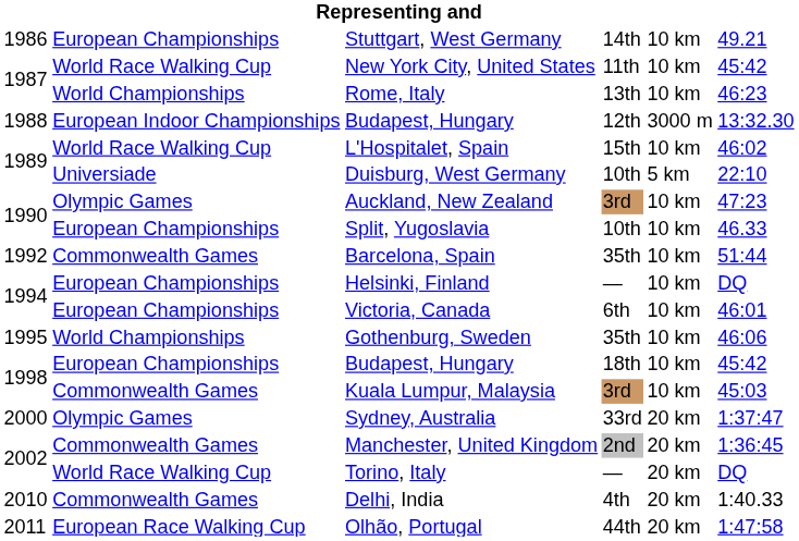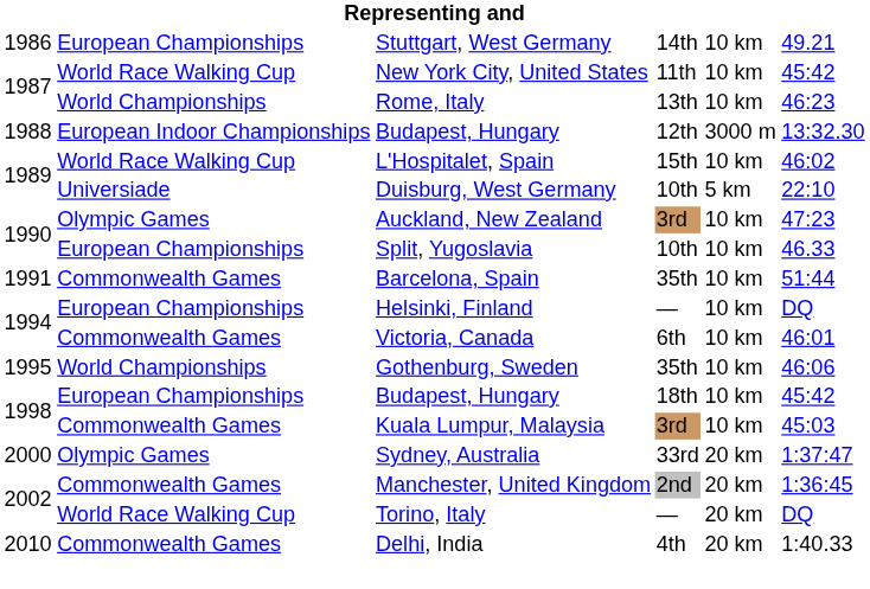 <table>
 <tr>
 <th colspan="6">Representing  and </th>
 </tr>
 <tr>
 <td>1986</td>
 <td><a href='#'>European Championships</a></td>
 <td><a href='#'>Stuttgart</a>, <a href='#'>West Germany</a></td>
 <td>14th</td>
 <td>10 km</td>
 <td><a href='#'>49.21</a></td>
 </tr>
 <tr>
 <td rowspan=2>1987</td>
 <td><a href='#'>World Race Walking Cup</a></td>
 <td><a href='#'>New York City</a>, <a href='#'>United States</a></td>
 <td>11th</td>
 <td>10 km</td>
 <td><a href='#'>45:42</a></td>
 </tr>
 <tr>
 <td><a href='#'>World Championships</a></td>
 <td><a href='#'>Rome, Italy</a></td>
 <td>13th</td>
 <td>10 km</td>
 <td><a href='#'>46:23</a></td>
 </tr>
 <tr>
 <td>1988</td>
 <td><a href='#'>European Indoor Championships</a></td>
 <td><a href='#'>Budapest, Hungary</a></td>
 <td>12th</td>
 <td>3000 m</td>
 <td><a href='#'>13:32.30</a></td>
 </tr>
 <tr>
 <td rowspan=2>1989</td>
 <td><a href='#'>World Race Walking Cup</a></td>
 <td><a href='#'>L'Hospitalet</a>, <a href='#'>Spain</a></td>
 <td>15th</td>
 <td>10 km</td>
 <td><a href='#'>46:02</a></td>
 </tr>
 <tr>
 <td><a href='#'>Universiade</a></td>
 <td><a href='#'>Duisburg, West Germany</a></td>
 <td>10th</td>
 <td>5 km</td>
 <td><a href='#'>22:10</a></td>
 </tr>
 <tr>
 <td rowspan=2>1990</td>
 <td><a href='#'>Olympic Games</a></td>
 <td><a href='#'>Auckland, New Zealand</a></td>
 <td bgcolor="cc9966">3rd</td>
 <td>10 km</td>
 <td><a href='#'>47:23</a></td>
 </tr>
 <tr>
 <td><a href='#'>European Championships</a></td>
 <td><a href='#'>Split</a>, <a href='#'>Yugoslavia</a></td>
 <td>10th</td>
 <td>10 km</td>
 <td><a href='#'>46.33</a></td>
 </tr>
 <tr>
-<td>1992</td>
+<td>1991</td>
 <td><a href='#'>Commonwealth Games</a></td>
 <td><a href='#'>Barcelona, Spain</a></td>
 <td>35th</td>
 <td>10 km</td>
 <td><a href='#'>51:44</a></td>
 </tr>
 <tr>
 <td rowspan=2>1994</td>
 <td><a href='#'>European Championships</a></td>
 <td><a href='#'>Helsinki, Finland</a></td>
 <td>—</td>
 <td>10 km</td>
 <td><a href='#'>DQ</a></td>
 </tr>
 <tr>
-<td><a href='#'>European Championships</a></td>
+<td><a href='#'>Commonwealth Games</a></td>
 <td><a href='#'>Victoria, Canada</a></td>
 <td>6th</td>
 <td>10 km</td>
 <td><a href='#'>46:01</a></td>
 </tr>
 <tr>
 <td>1995</td>
 <td><a href='#'>World Championships</a></td>
 <td><a href='#'>Gothenburg, Sweden</a></td>
 <td>35th</td>
 <td>10 km</td>
 <td><a href='#'>46:06</a></td>
 </tr>
 <tr>
 <td rowspan=2>1998</td>
 <td><a href='#'>European Championships</a></td>
 <td><a href='#'>Budapest, Hungary</a></td>
 <td>18th</td>
 <td>10 km</td>
 <td><a href='#'>45:42</a></td>
 </tr>
 <tr>
 <td><a href='#'>Commonwealth Games</a></td>
 <td><a href='#'>Kuala Lumpur, Malaysia</a></td>
 <td bgcolor="cc9966">3rd</td>
 <td>10 km</td>
 <td><a href='#'>45:03</a></td>
 </tr>
 <tr>
 <td>2000</td>
 <td><a href='#'>Olympic Games</a></td>
 <td><a href='#'>Sydney, Australia</a></td>
 <td>33rd</td>
 <td>20 km</td>
 <td><a href='#'>1:37:47</a></td>
 </tr>
 <tr>
 <td rowspan=2>2002</td>
 <td><a href='#'>Commonwealth Games</a></td>
 <td><a href='#'>Manchester</a>, <a href='#'>United Kingdom</a></td>
 <td bgcolor="silver">2nd</td>
 <td>20 km</td>
 <td><a href='#'>1:36:45</a></td>
 </tr>
 <tr>
 <td><a href='#'>World Race Walking Cup</a></td>
 <td><a href='#'>Torino</a>, <a href='#'>Italy</a></td>
 <td>—</td>
 <td>20 km</td>
 <td><a href='#'>DQ</a></td>
 </tr>
 <tr>
 <td>2010</td>
 <td><a href='#'>Commonwealth Games</a></td>
 <td><a href='#'>Delhi</a>, India</td>
 <td>4th</td>
 <td>20 km</td>
 <td>1:40.33</td>
 </tr>
-<tr>
-<td>2011</td>
-<td><a href='#'>European Race Walking Cup</a></td>
-<td><a href='#'>Olhão</a>, <a href='#'>Portugal</a></td>
-<td>44th</td>
-<td>20 km</td>
-<td><a href='#'>1:47:58</a></td>
-</tr>
 </table>
